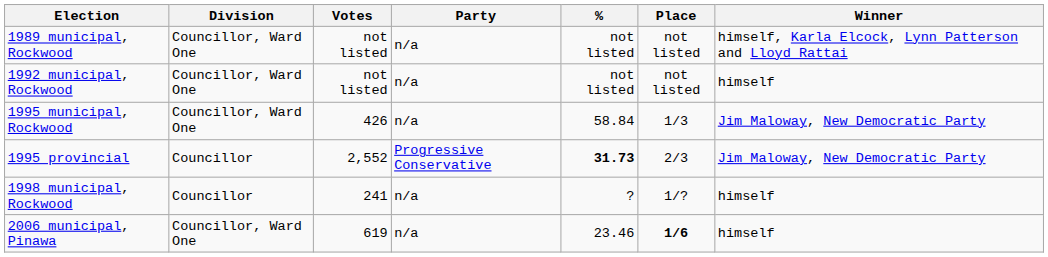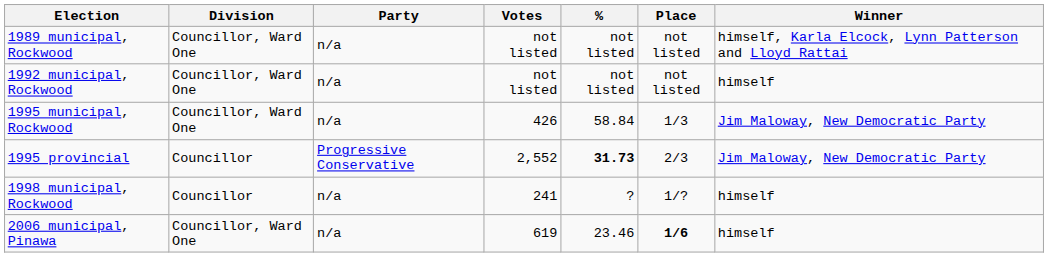 <table class="wikitable" width="1000">
 <tr>
 <th align="left">Election</th>
 <th align="left">Division</th>
+<th align="left">Party</th>
 <th align="right">Votes</th>
-<th align="left">Party</th>
 <th align="right">%</th>
 <th align="center">Place</th>
 <th align="center">Winner</th>
 </tr>
 <tr>
 <td align="left"><a href='#'>1989 municipal</a>, <a href='#'>Rockwood</a></td>
 <td align="left">Councillor, Ward One</td>
+<td align="left">n/a</td>
 <td align="right">not listed</td>
-<td align="left">n/a</td>
 <td align="right">not listed</td>
 <td align="center">not listed</td>
 <td align="left">himself, <a href='#'>Karla Elcock</a>, <a href='#'>Lynn Patterson</a> and <a href='#'>Lloyd Rattai</a></td>
 </tr>
 <tr>
 <td align="left"><a href='#'>1992 municipal</a>, <a href='#'>Rockwood</a></td>
 <td align="left">Councillor, Ward One</td>
+<td align="left">n/a</td>
 <td align="right">not listed</td>
-<td align="left">n/a</td>
 <td align="right">not listed</td>
 <td align="center">not listed</td>
 <td align="left">himself</td>
 </tr>
 <tr>
 <td align="left"><a href='#'>1995 municipal</a>, <a href='#'>Rockwood</a></td>
 <td align="left">Councillor, Ward One</td>
+<td align="left">n/a</td>
 <td align="right">426</td>
-<td align="left">n/a</td>
 <td align="right">58.84</td>
 <td align="center">1/3</td>
 <td align="left"><a href='#'>Jim Maloway</a>, <a href='#'>New Democratic Party</a></td>
 </tr>
 <tr>
 <td align="left"><a href='#'>1995 provincial</a></td>
 <td align="left">Councillor</td>
+<td align="left"><a href='#'>Progressive Conservative</a></td>
 <td align="right">2,552</td>
-<td align="left"><a href='#'>Progressive Conservative</a></td>
 <td align="right"><strong>31.73</strong></td>
 <td align="center">2/3</td>
 <td align="left"><a href='#'>Jim Maloway</a>, <a href='#'>New Democratic Party</a></td>
 </tr>
 <tr>
 <td align="left"><a href='#'>1998 municipal</a>, <a href='#'>Rockwood</a></td>
 <td align="left">Councillor</td>
+<td align="left">n/a</td>
 <td align="right">241</td>
-<td align="left">n/a</td>
 <td align="right">?</td>
 <td align="center">1/?</td>
 <td align="left">himself</td>
 </tr>
 <tr>
 <td align="left"><a href='#'>2006 municipal</a>, <a href='#'>Pinawa</a></td>
 <td align="left">Councillor, Ward One</td>
+<td align="left">n/a</td>
 <td align="right">619</td>
-<td align="left">n/a</td>
 <td align="right">23.46</td>
 <td align="center"><strong>1/6</strong></td>
 <td align="left">himself</td>
 </tr>
 </table>
